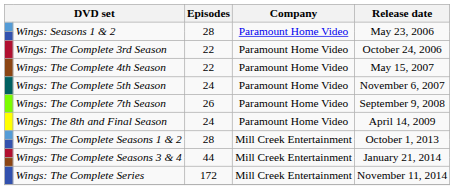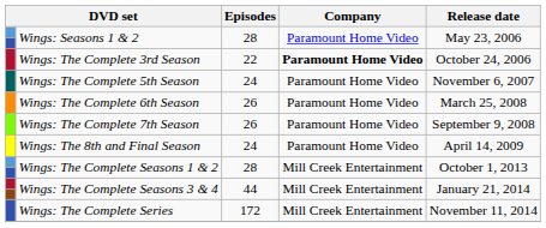 <table class=wikitable style="text-align:center">
 <tr>
 <th colspan=2>DVD set</th>
 <th>Episodes</th>
 <th>Company</th>
 <th>Release date</th>
 </tr>
 <tr>
 <td style="width:5px; background:#549CD7"></td>
 <td rowspan=2 align="left"><em>Wings: Seasons 1 & 2</em></td>
 <td rowspan=2>28</td>
 <td rowspan=2><a href='#'>Paramount Home Video</a></td>
 <td rowspan=2>May 23, 2006</td>
 </tr>
 <tr>
 <td bgcolor="3251AE"></td>
 </tr>
 <tr>
 <td bgcolor="B11030"></td>
 <td align="left"><em>Wings: The Complete 3rd Season</em></td>
 <td>22</td>
-<td>Paramount Home Video</td>
+<td><strong>Paramount Home Video</strong></td>
 <td>October 24, 2006</td>
-</tr>
-<tr>
-<td bgcolor="8B4513"></td>
-<td align="left"><em>Wings: The Complete 4th Season</em></td>
-<td>22</td>
-<td>Paramount Home Video</td>
-<td>May 15, 2007</td>
 </tr>
 <tr>
 <td bgcolor="006161"></td>
 <td align="left"><em>Wings: The Complete 5th Season</em></td>
 <td>24</td>
 <td>Paramount Home Video</td>
 <td>November 6, 2007</td>
+</tr>
+<tr>
+<td bgcolor="FF8C00"></td>
+<td align="left"><em>Wings: The Complete 6th Season</em></td>
+<td>26</td>
+<td>Paramount Home Video</td>
+<td>March 25, 2008</td>
 </tr>
 <tr>
 <td bgcolor="7CFC00"></td>
 <td align="left"><em>Wings: The Complete 7th Season</em></td>
 <td>26</td>
 <td>Paramount Home Video</td>
 <td>September 9, 2008</td>
 </tr>
 <tr>
 <td bgcolor="FFFF00"></td>
 <td align="left"><em>Wings: The 8th and Final Season</em></td>
 <td>24</td>
 <td>Paramount Home Video</td>
 <td>April 14, 2009</td>
 </tr>
 <tr>
 <td bgcolor="549CD7"></td>
 <td rowspan=2 align="left"><em>Wings: The Complete Seasons 1 & 2</em></td>
 <td rowspan=2>28</td>
 <td rowspan=2>Mill Creek Entertainment</td>
 <td rowspan=2>October 1, 2013</td>
 </tr>
 <tr>
 <td bgcolor="3251AE"></td>
 </tr>
 <tr>
 <td bgcolor="B11030"></td>
 <td rowspan=2 align="left"><em>Wings: The Complete Seasons 3 & 4</em></td>
 <td rowspan=2>44</td>
 <td rowspan=2>Mill Creek Entertainment</td>
 <td rowspan=2>January 21, 2014</td>
 </tr>
 <tr>
 <td bgcolor="8B4513"></td>
 </tr>
 <tr>
 <td bgcolor="3251AE"></td>
 <td align="left"><em>Wings: The Complete Series</em></td>
 <td>172</td>
 <td>Mill Creek Entertainment</td>
 <td>November 11, 2014</td>
 </tr>
 <tr>
 </tr>
 </table>
